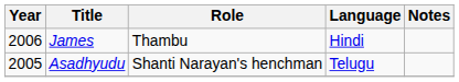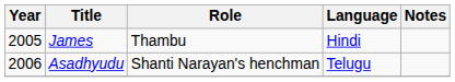 <table class="wikitable sortable">
 <tr>
 <th>Year</th>
 <th>Title</th>
 <th>Role</th>
 <th>Language</th>
 <th>Notes</th>
 </tr>
 <tr>
-<td>2006</td>
+<td>2005</td>
 <td><a href='#'><em>James</em></a></td>
 <td>Thambu</td>
 <td><a href='#'>Hindi</a></td>
 <td></td>
 </tr>
 <tr>
-<td>2005</td>
+<td>2006</td>
 <td><em><a href='#'>Asadhyudu</a></em></td>
 <td>Shanti Narayan's henchman</td>
 <td><a href='#'>Telugu</a></td>
 <td></td>
 </tr>
 <tr>
 </tr>
 </table>
